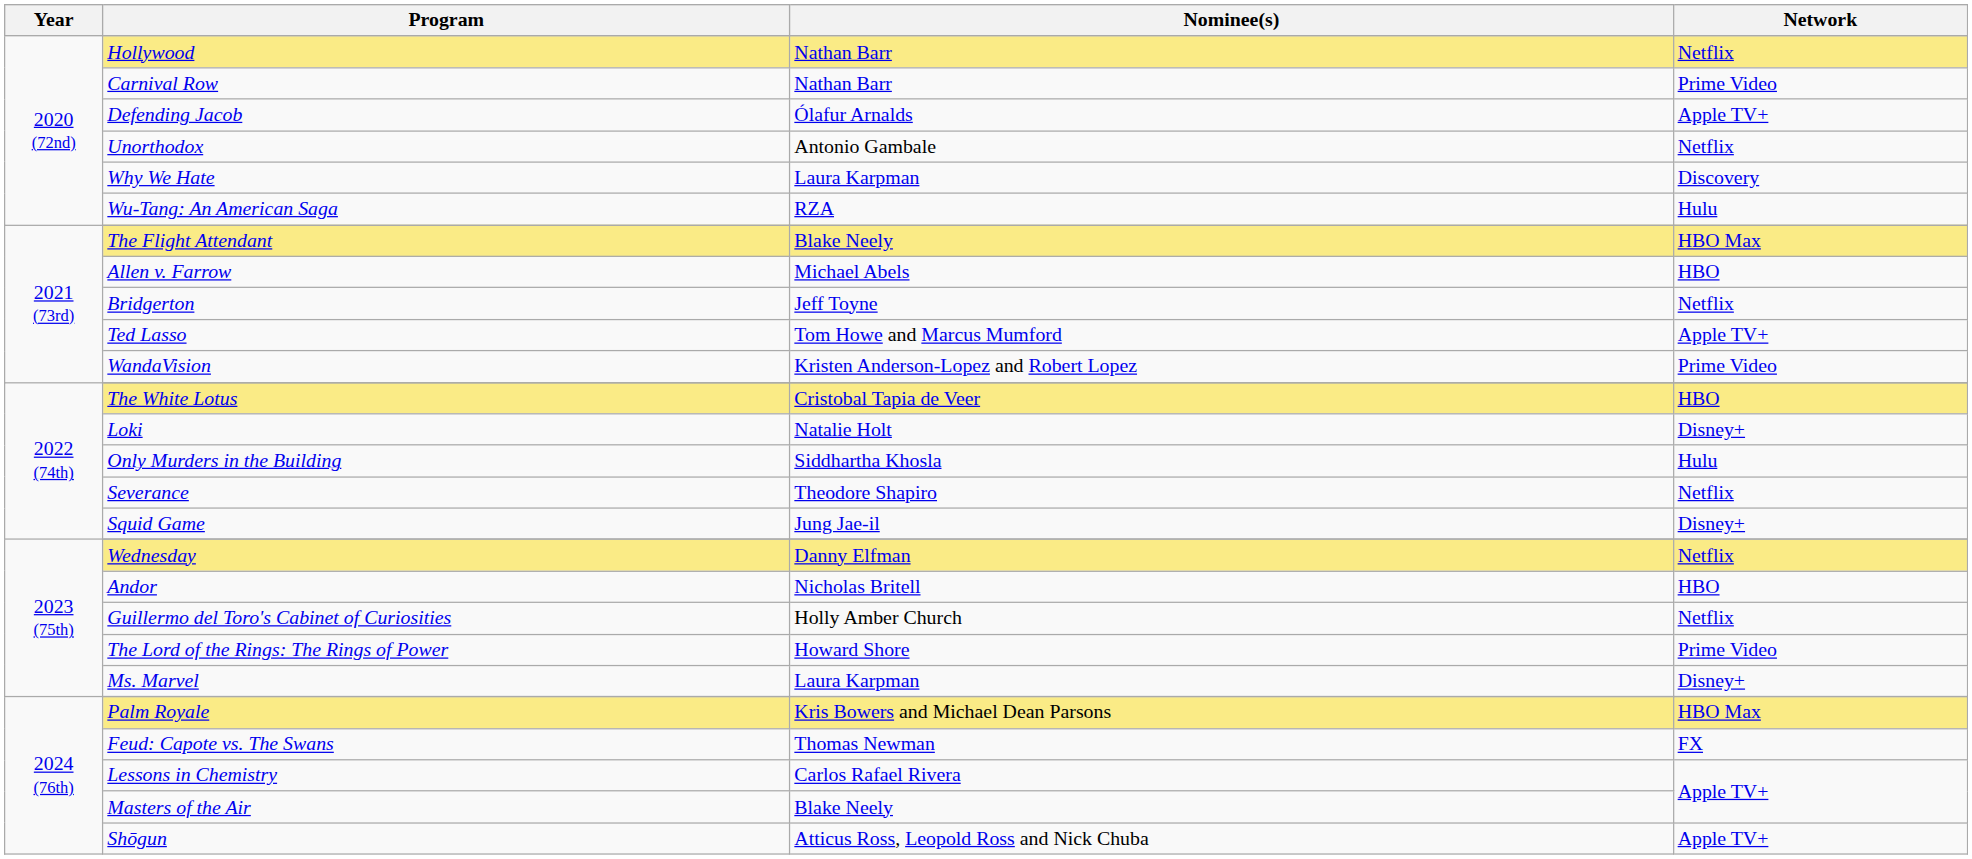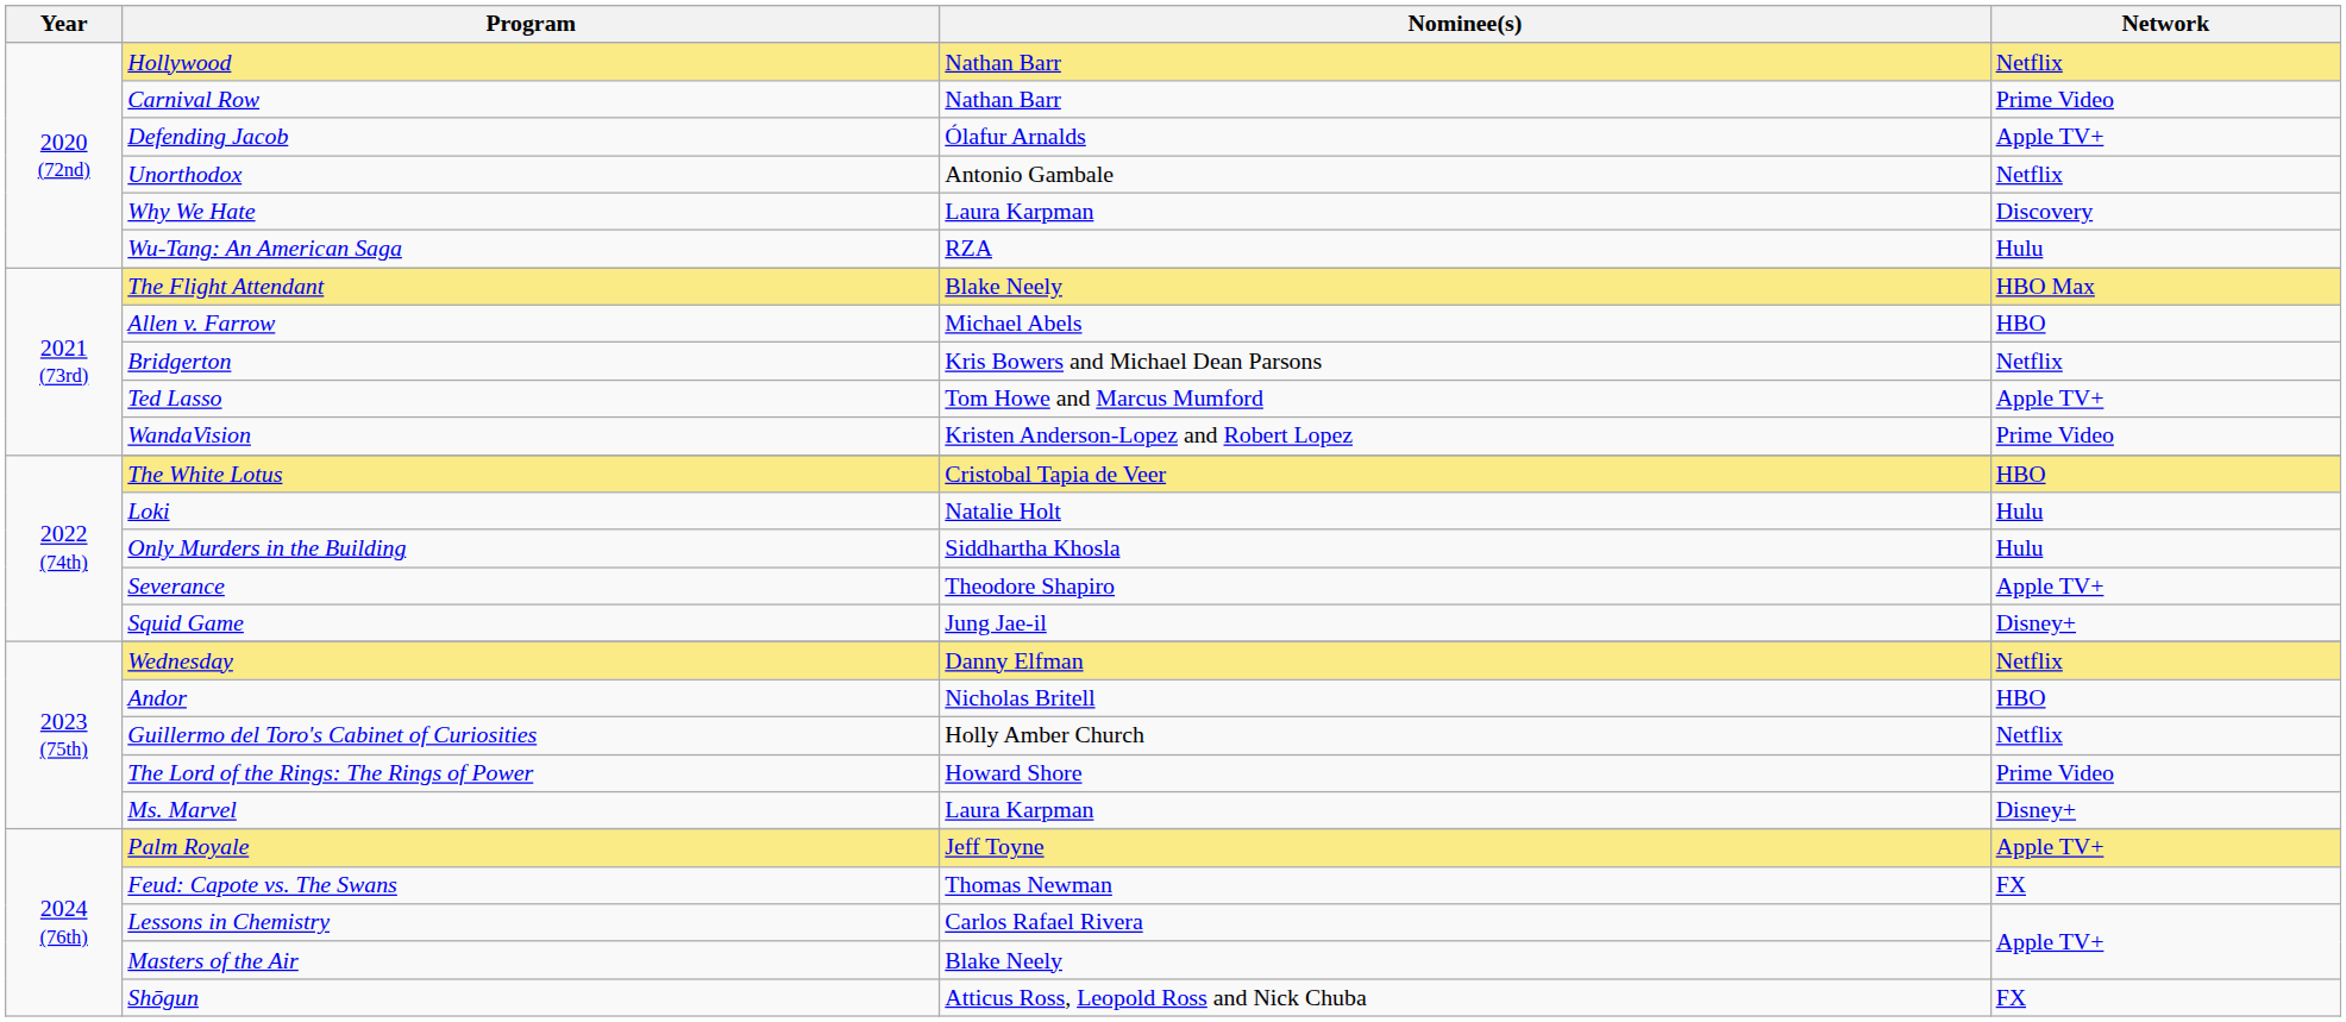 <table class="wikitable" style="width:100%">
 <tr bgcolor="#bebebe">
 <th width="5%">Year</th>
 <th width="35%">Program</th>
 <th width="45%">Nominee(s)</th>
 <th width="15%">Network</th>
 </tr>
 <tr>
 <td rowspan=7 style="text-align:center"><a href='#'>2020</a><br><small><a href='#'>(72nd)</a></small><br></td>
 </tr>
 <tr style="background:#FAEB86">
 <td><em><a href='#'>Hollywood</a></em></td>
 <td><a href='#'>Nathan Barr</a></td>
 <td><a href='#'>Netflix</a></td>
 </tr>
 <tr>
 <td><em><a href='#'>Carnival Row</a></em></td>
 <td><a href='#'>Nathan Barr</a></td>
 <td><a href='#'>Prime Video</a></td>
 </tr>
 <tr>
 <td><em><a href='#'>Defending Jacob</a></em></td>
 <td><a href='#'>Ólafur Arnalds</a></td>
 <td><a href='#'>Apple TV+</a></td>
 </tr>
 <tr>
 <td><em><a href='#'>Unorthodox</a></em></td>
 <td>Antonio Gambale</td>
 <td><a href='#'>Netflix</a></td>
 </tr>
 <tr>
 <td><em><a href='#'>Why We Hate</a></em></td>
 <td><a href='#'>Laura Karpman</a></td>
 <td><a href='#'>Discovery</a></td>
 </tr>
 <tr>
 <td><em><a href='#'>Wu-Tang: An American Saga</a></em></td>
 <td><a href='#'>RZA</a></td>
 <td><a href='#'>Hulu</a></td>
 </tr>
 <tr>
 <td rowspan=6 style="text-align:center"><a href='#'>2021</a><br><small><a href='#'>(73rd)</a></small><br></td>
 </tr>
 <tr style="background:#FAEB86">
 <td><em><a href='#'>The Flight Attendant</a></em></td>
 <td><a href='#'>Blake Neely</a></td>
 <td><a href='#'>HBO Max</a></td>
 </tr>
 <tr>
 <td><em><a href='#'>Allen v. Farrow</a></em></td>
 <td><a href='#'>Michael Abels</a></td>
 <td><a href='#'>HBO</a></td>
 </tr>
 <tr>
 <td><em><a href='#'>Bridgerton</a></em></td>
-<td><a href='#'>Jeff Toyne</a></td>
+<td><a href='#'>Kris Bowers</a> and Michael Dean Parsons</td>
 <td><a href='#'>Netflix</a></td>
 </tr>
 <tr>
 <td><em><a href='#'>Ted Lasso</a></em></td>
 <td><a href='#'>Tom Howe</a> and <a href='#'>Marcus Mumford</a></td>
 <td><a href='#'>Apple TV+</a></td>
 </tr>
 <tr>
 <td><em><a href='#'>WandaVision</a></em></td>
 <td><a href='#'>Kristen Anderson-Lopez</a> and <a href='#'>Robert Lopez</a></td>
 <td><a href='#'>Prime Video</a></td>
 </tr>
 <tr>
 <td rowspan=6 style="text-align:center"><a href='#'>2022</a><br><small><a href='#'>(74th)</a></small><br></td>
 </tr>
 <tr style="background:#FAEB86">
 <td><em><a href='#'>The White Lotus</a></em></td>
 <td><a href='#'>Cristobal Tapia de Veer</a></td>
 <td><a href='#'>HBO</a></td>
 </tr>
 <tr>
 <td><em><a href='#'>Loki</a></em></td>
 <td><a href='#'>Natalie Holt</a></td>
-<td><a href='#'>Disney+</a></td>
+<td><a href='#'>Hulu</a></td>
 </tr>
 <tr>
 <td><em><a href='#'>Only Murders in the Building</a></em></td>
 <td><a href='#'>Siddhartha Khosla</a></td>
 <td><a href='#'>Hulu</a></td>
 </tr>
 <tr>
 <td><em><a href='#'>Severance</a></em></td>
 <td><a href='#'>Theodore Shapiro</a></td>
-<td><a href='#'>Netflix</a></td>
+<td><a href='#'>Apple TV+</a></td>
 </tr>
 <tr>
 <td><em><a href='#'>Squid Game</a></em></td>
 <td><a href='#'>Jung Jae-il</a></td>
 <td><a href='#'>Disney+</a></td>
 </tr>
 <tr>
 <td rowspan=6 style="text-align:center"><a href='#'>2023</a><br><small><a href='#'>(75th)</a></small><br></td>
 </tr>
 <tr style="background:#FAEB86">
 <td><em><a href='#'>Wednesday</a></em></td>
 <td><a href='#'>Danny Elfman</a></td>
 <td><a href='#'>Netflix</a></td>
 </tr>
 <tr>
 <td><em><a href='#'>Andor</a></em></td>
 <td><a href='#'>Nicholas Britell</a></td>
 <td><a href='#'>HBO</a></td>
 </tr>
 <tr>
 <td><em><a href='#'>Guillermo del Toro's Cabinet of Curiosities</a></em></td>
 <td>Holly Amber Church</td>
 <td><a href='#'>Netflix</a></td>
 </tr>
 <tr>
 <td><em><a href='#'>The Lord of the Rings: The Rings of Power</a></em></td>
 <td><a href='#'>Howard Shore</a></td>
 <td><a href='#'>Prime Video</a></td>
 </tr>
 <tr>
 <td><em><a href='#'>Ms. Marvel</a></em></td>
 <td><a href='#'>Laura Karpman</a></td>
 <td><a href='#'>Disney+</a></td>
 </tr>
 <tr>
 <td rowspan=6 style="text-align:center"><a href='#'>2024</a><br><small><a href='#'>(76th)</a></small><br></td>
 </tr>
 <tr style="background:#FAEB86">
 <td><em><a href='#'>Palm Royale</a></em></td>
-<td><a href='#'>Kris Bowers</a> and Michael Dean Parsons</td>
-<td><a href='#'>HBO Max</a></td>
+<td><a href='#'>Jeff Toyne</a></td>
+<td><a href='#'>Apple TV+</a></td>
 </tr>
 <tr>
 <td><em><a href='#'>Feud: Capote vs. The Swans</a></em></td>
 <td><a href='#'>Thomas Newman</a></td>
 <td><a href='#'>FX</a></td>
 </tr>
 <tr>
 <td><em><a href='#'>Lessons in Chemistry</a></em></td>
 <td><a href='#'>Carlos Rafael Rivera</a></td>
 <td rowspan="2"><a href='#'>Apple TV+</a></td>
 </tr>
 <tr>
 <td><em><a href='#'>Masters of the Air</a></em></td>
 <td><a href='#'>Blake Neely</a></td>
 </tr>
 <tr>
 <td><em><a href='#'>Shōgun</a></em></td>
 <td><a href='#'>Atticus Ross</a>, <a href='#'>Leopold Ross</a> and Nick Chuba</td>
-<td><a href='#'>Apple TV+</a></td>
+<td><a href='#'>FX</a></td>
 </tr>
 </table>
